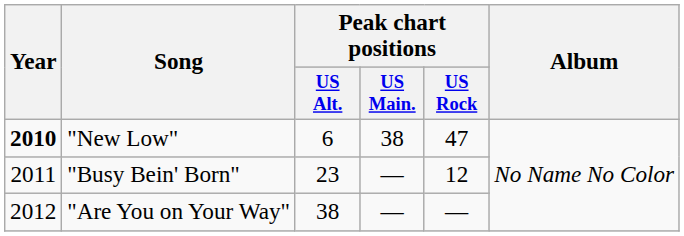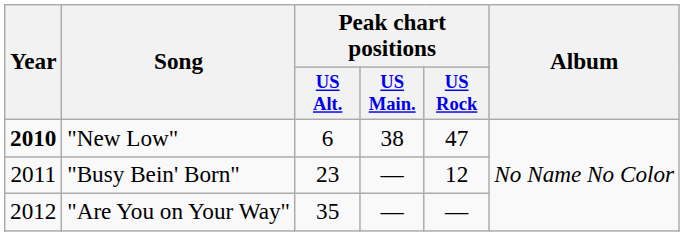 <table class="wikitable">
 <tr>
 <th rowspan="2">Year</th>
 <th rowspan="2">Song</th>
 <th colspan="3">Peak chart positions</th>
 <th rowspan="2">Album</th>
 </tr>
 <tr>
 <th style="width:3em;font-size:80%"><a href='#'>US<br>Alt.</a></th>
 <th style="width:3em;font-size:80%"><a href='#'>US<br>Main.</a></th>
 <th style="width:3em;font-size:80%"><a href='#'>US<br>Rock</a></th>
 </tr>
 <tr>
 <td align="center"><strong>2010</strong></td>
 <td>"New Low"</td>
 <td align="center">6</td>
 <td align="center">38</td>
 <td align="center">47</td>
 <td rowspan="3"><em>No Name No Color</em></td>
 </tr>
 <tr>
 <td align="center">2011</td>
 <td>"Busy Bein' Born"</td>
 <td align="center">23</td>
 <td align="center">—</td>
 <td align="center">12</td>
 </tr>
 <tr>
 <td align="center">2012</td>
 <td>"Are You on Your Way"</td>
-<td align="center">38</td>
+<td align="center">35</td>
 <td align="center">—</td>
 <td align="center">—</td>
 </tr>
 </table>
